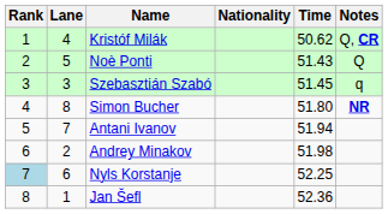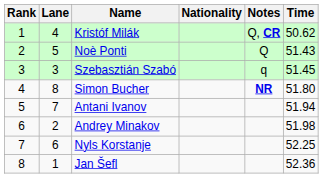 <table class="wikitable sortable" style="text-align:center">
 <tr>
 <th>Rank</th>
 <th>Lane</th>
 <th>Name</th>
 <th>Nationality</th>
+<th>Notes</th>
 <th>Time</th>
-<th>Notes</th>
 </tr>
 <tr bgcolor=ccffcc>
 <td>1</td>
 <td>4</td>
 <td align=left><a href='#'>Kristóf Milák</a></td>
 <td align=left></td>
+<td>Q, <strong><a href='#'>CR</a></strong></td>
 <td>50.62</td>
-<td>Q, <strong><a href='#'>CR</a></strong></td>
 </tr>
 <tr bgcolor=ccffcc>
 <td>2</td>
 <td>5</td>
 <td align=left><a href='#'>Noè Ponti</a></td>
 <td align=left></td>
+<td>Q</td>
 <td>51.43</td>
-<td>Q</td>
 </tr>
 <tr bgcolor=ccffcc>
 <td>3</td>
 <td>3</td>
 <td align=left><a href='#'>Szebasztián Szabó</a></td>
 <td align=left></td>
+<td>q</td>
 <td>51.45</td>
-<td>q</td>
 </tr>
 <tr>
 <td>4</td>
 <td>8</td>
 <td align=left><a href='#'>Simon Bucher</a></td>
 <td align=left></td>
+<td><strong><a href='#'>NR</a></strong></td>
 <td>51.80</td>
-<td><strong><a href='#'>NR</a></strong></td>
 </tr>
 <tr>
 <td>5</td>
 <td>7</td>
 <td align=left><a href='#'>Antani Ivanov</a></td>
 <td align=left></td>
+<td></td>
 <td>51.94</td>
-<td></td>
 </tr>
 <tr>
 <td>6</td>
 <td>2</td>
 <td align=left><a href='#'>Andrey Minakov</a></td>
 <td align=left></td>
+<td></td>
 <td>51.98</td>
-<td></td>
 </tr>
 <tr>
-<td style="background: lightblue;">7</td>
+<td>7</td>
 <td>6</td>
 <td align=left><a href='#'>Nyls Korstanje</a></td>
 <td align=left></td>
+<td></td>
 <td>52.25</td>
-<td></td>
 </tr>
 <tr>
 <td>8</td>
 <td>1</td>
 <td align=left><a href='#'>Jan Šefl</a></td>
 <td align=left></td>
+<td></td>
 <td>52.36</td>
-<td></td>
 </tr>
 </table>
